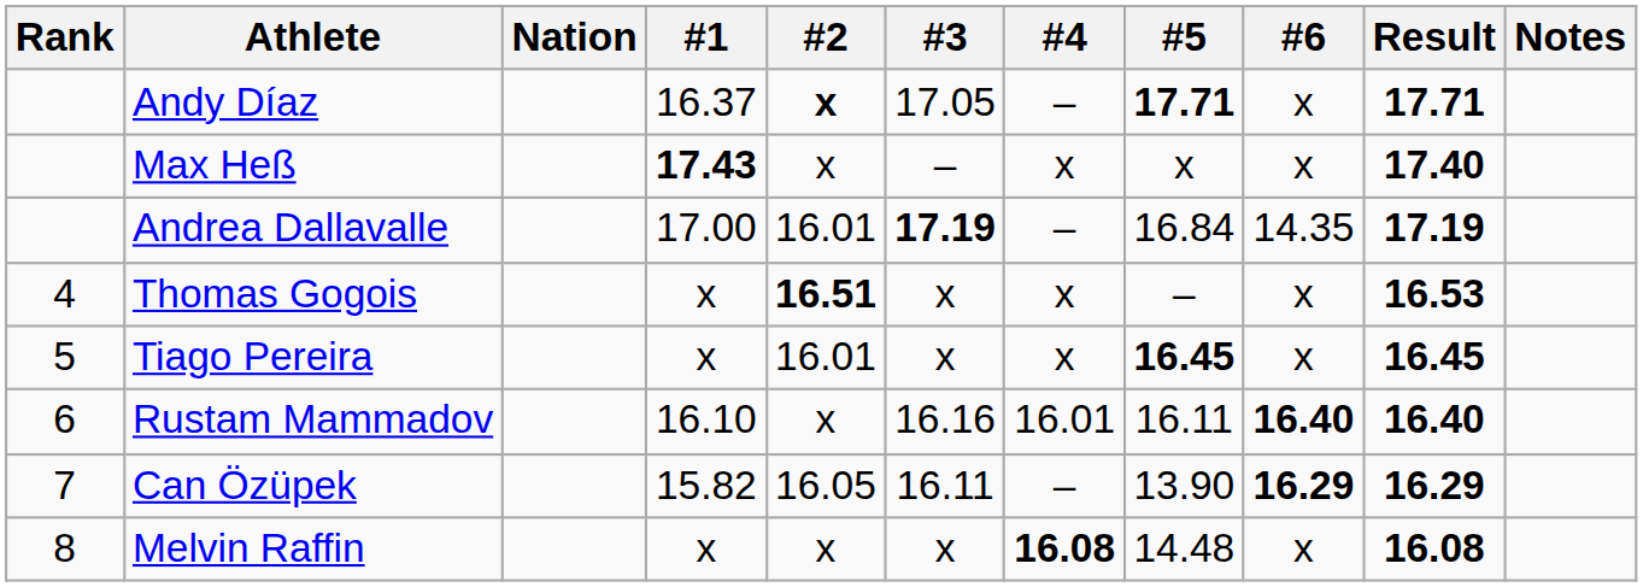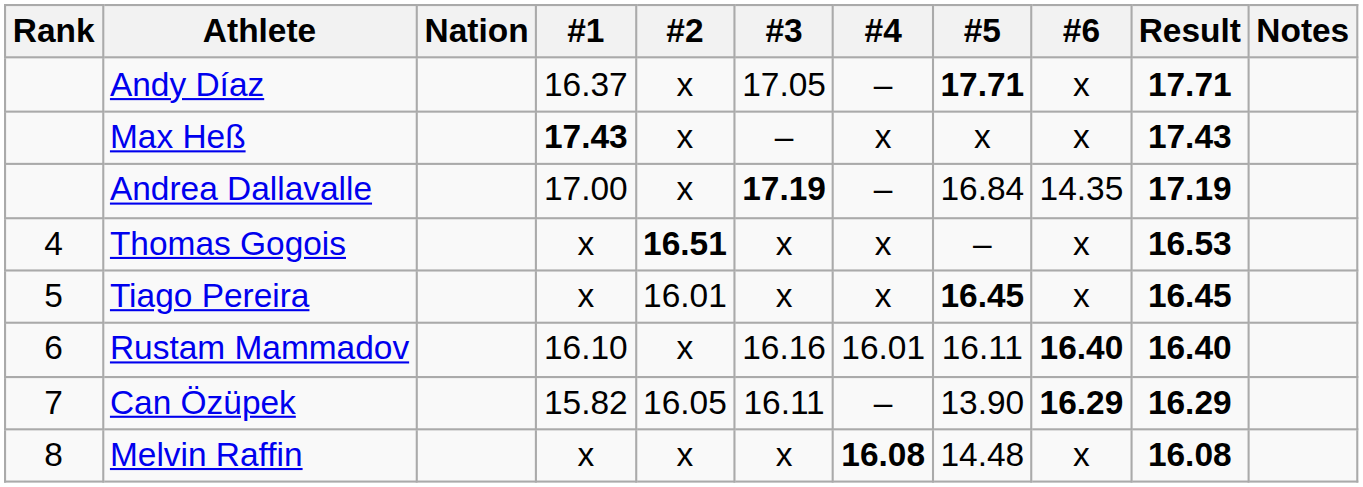 <table class="wikitable sortable" style="text-align:center">
 <tr>
 <th scope="col">Rank</th>
 <th scope="col">Athlete</th>
 <th scope="col">Nation</th>
 <th>#1</th>
 <th>#2</th>
 <th>#3</th>
 <th>#4</th>
 <th>#5</th>
 <th>#6</th>
 <th scope="col">Result</th>
 <th scope="col">Notes</th>
 </tr>
 <tr>
 <td></td>
 <td align="left"><a href='#'>Andy Díaz</a></td>
 <td align="left"></td>
 <td>16.37</td>
-<td><strong>x</strong></td>
+<td>x</td>
 <td>17.05</td>
 <td>–</td>
 <td><strong>17.71</strong></td>
 <td>x</td>
 <td><strong>17.71</strong></td>
 <td></td>
 </tr>
 <tr>
 <td></td>
 <td align="left"><a href='#'>Max Heß</a></td>
 <td align="left"></td>
 <td><strong>17.43</strong></td>
 <td>x</td>
 <td>–</td>
 <td>x</td>
 <td>x</td>
 <td>x</td>
-<td><strong>17.40</strong></td>
+<td><strong>17.43</strong></td>
 <td></td>
 </tr>
 <tr>
 <td></td>
 <td align="left"><a href='#'>Andrea Dallavalle</a></td>
 <td align="left"></td>
 <td>17.00</td>
-<td>16.01</td>
+<td>x</td>
 <td><strong>17.19</strong></td>
 <td>–</td>
 <td>16.84</td>
 <td>14.35</td>
 <td><strong>17.19</strong></td>
 <td></td>
 </tr>
 <tr>
 <td>4</td>
 <td align="left"><a href='#'>Thomas Gogois</a></td>
 <td align="left"></td>
 <td>x</td>
 <td><strong>16.51</strong></td>
 <td>x</td>
 <td>x</td>
 <td>–</td>
 <td>x</td>
 <td><strong>16.53</strong></td>
 <td></td>
 </tr>
 <tr>
 <td>5</td>
 <td align="left"><a href='#'>Tiago Pereira</a></td>
 <td align="left"></td>
 <td>x</td>
 <td>16.01</td>
 <td>x</td>
 <td>x</td>
 <td><strong>16.45</strong></td>
 <td>x</td>
 <td><strong>16.45</strong></td>
 <td></td>
 </tr>
 <tr>
 <td>6</td>
 <td align="left"><a href='#'>Rustam Mammadov</a></td>
 <td align="left"></td>
 <td>16.10</td>
 <td>x</td>
 <td>16.16</td>
 <td>16.01</td>
 <td>16.11</td>
 <td><strong>16.40</strong></td>
 <td><strong>16.40</strong></td>
 <td></td>
 </tr>
 <tr>
 <td>7</td>
 <td align="left"><a href='#'>Can Özüpek</a></td>
 <td align="left"></td>
 <td>15.82</td>
 <td>16.05</td>
 <td>16.11</td>
 <td>–</td>
 <td>13.90</td>
 <td><strong>16.29</strong></td>
 <td><strong>16.29</strong></td>
 <td></td>
 </tr>
 <tr>
 <td>8</td>
 <td align="left"><a href='#'>Melvin Raffin</a></td>
 <td align="left"></td>
 <td>x</td>
 <td>x</td>
 <td>x</td>
 <td><strong>16.08</strong></td>
 <td>14.48</td>
 <td>x</td>
 <td><strong>16.08</strong></td>
 <td></td>
 </tr>
 </table>
